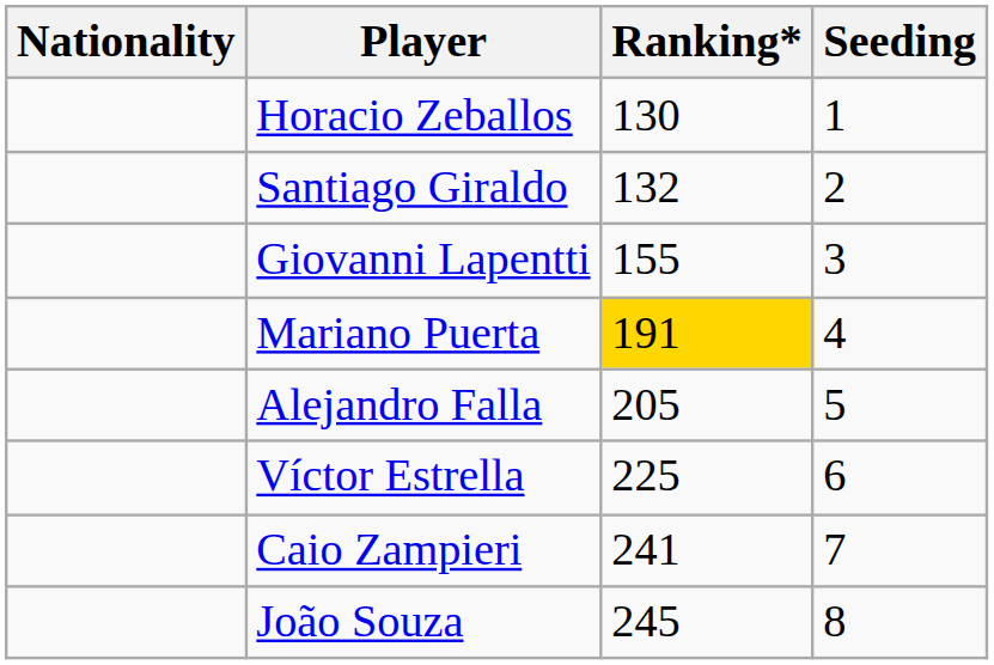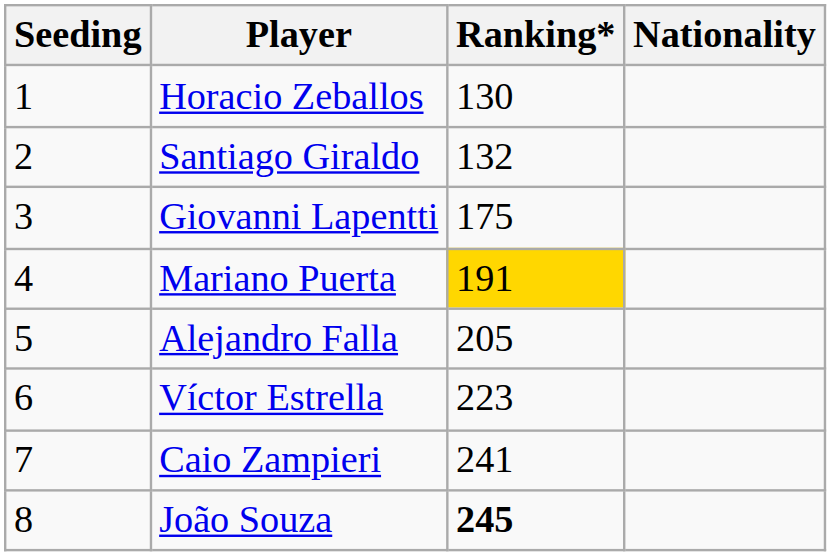 <table class="wikitable" border="1">
 <tr>
-<th>Nationality</th>
+<th>Seeding</th>
 <th>Player</th>
 <th>Ranking*</th>
-<th>Seeding</th>
+<th>Nationality</th>
 </tr>
 <tr>
-<td></td>
+<td>1</td>
 <td><a href='#'>Horacio Zeballos</a></td>
 <td>130</td>
-<td>1</td>
+<td></td>
 </tr>
 <tr>
-<td></td>
+<td>2</td>
 <td><a href='#'>Santiago Giraldo</a></td>
 <td>132</td>
-<td>2</td>
+<td></td>
 </tr>
 <tr>
+<td>3</td>
+<td><a href='#'>Giovanni Lapentti</a></td>
+<td>175</td>
 <td></td>
-<td><a href='#'>Giovanni Lapentti</a></td>
-<td>155</td>
-<td>3</td>
 </tr>
 <tr>
-<td></td>
+<td>4</td>
 <td><a href='#'>Mariano Puerta</a></td>
 <td style="background: gold;">191</td>
-<td>4</td>
+<td></td>
 </tr>
 <tr>
-<td></td>
+<td>5</td>
 <td><a href='#'>Alejandro Falla</a></td>
 <td>205</td>
-<td>5</td>
+<td></td>
 </tr>
 <tr>
+<td>6</td>
+<td><a href='#'>Víctor Estrella</a></td>
+<td>223</td>
 <td></td>
-<td><a href='#'>Víctor Estrella</a></td>
-<td>225</td>
-<td>6</td>
 </tr>
 <tr>
-<td></td>
+<td>7</td>
 <td><a href='#'>Caio Zampieri</a></td>
 <td>241</td>
-<td>7</td>
+<td></td>
 </tr>
 <tr>
+<td>8</td>
+<td><a href='#'>João Souza</a></td>
+<td><strong>245</strong></td>
 <td></td>
-<td><a href='#'>João Souza</a></td>
-<td>245</td>
-<td>8</td>
 </tr>
 </table>
